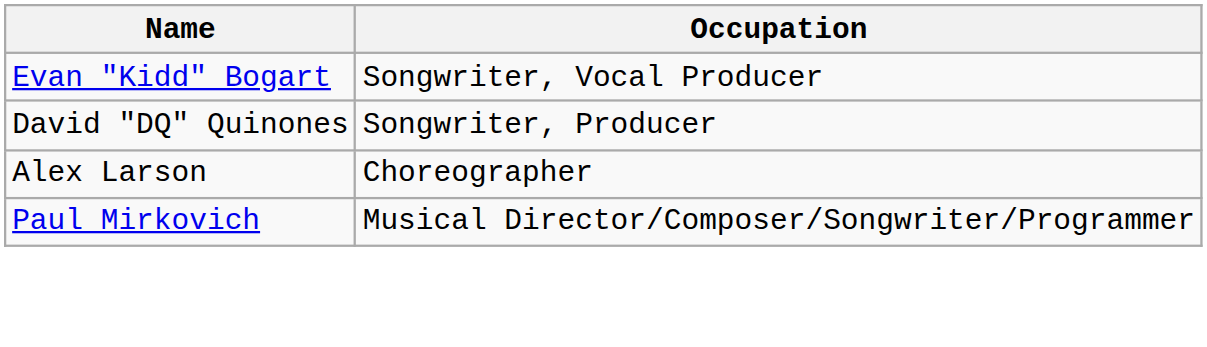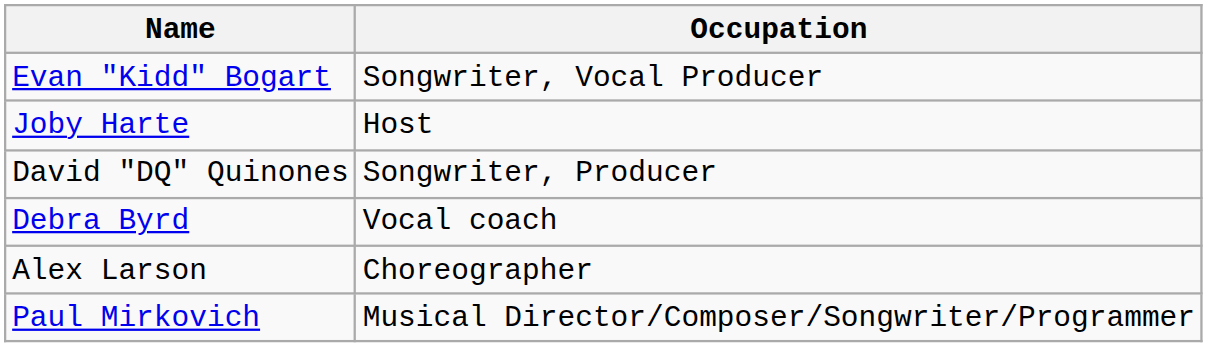 <table class="wikitable sortable">
 <tr>
 <th>Name</th>
 <th>Occupation</th>
 </tr>
 <tr>
 <td><a href='#'>Evan "Kidd" Bogart</a></td>
 <td>Songwriter, Vocal Producer</td>
 </tr>
 <tr>
+<td><a href='#'>Joby Harte</a></td>
+<td>Host</td>
+</tr>
+<tr>
 <td>David "DQ" Quinones</td>
 <td>Songwriter, Producer</td>
+</tr>
+<tr>
+<td><a href='#'>Debra Byrd</a></td>
+<td>Vocal coach</td>
 </tr>
 <tr>
 <td>Alex Larson</td>
 <td>Choreographer</td>
 </tr>
 <tr>
 <td><a href='#'>Paul Mirkovich</a></td>
 <td>Musical Director/Composer/Songwriter/Programmer</td>
 </tr>
 </table>
